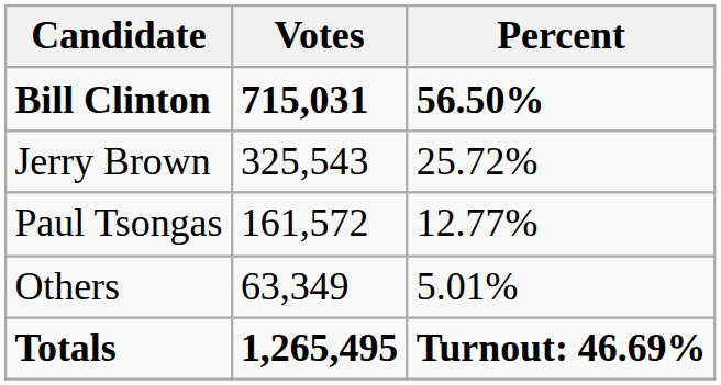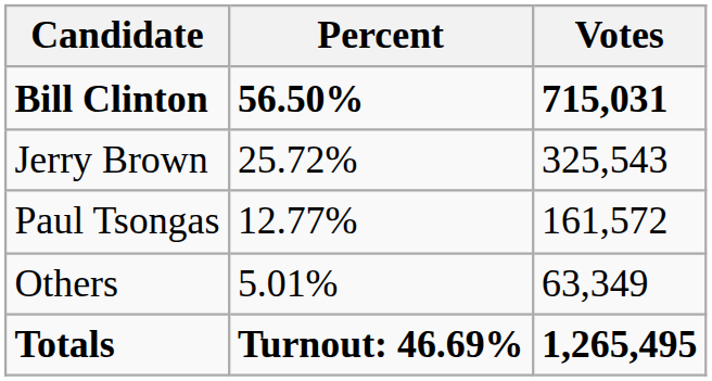 <table class="wikitable">
 <tr>
 <th>Candidate</th>
+<th>Percent</th>
 <th>Votes</th>
-<th>Percent</th>
 </tr>
 <tr>
 <td><strong>Bill Clinton</strong></td>
+<td><strong>56.50%</strong></td>
 <td><strong>715,031</strong></td>
-<td><strong>56.50%</strong></td>
 </tr>
 <tr>
 <td>Jerry Brown</td>
+<td>25.72%</td>
 <td>325,543</td>
-<td>25.72%</td>
 </tr>
 <tr>
 <td>Paul Tsongas</td>
+<td>12.77%</td>
 <td>161,572</td>
-<td>12.77%</td>
 </tr>
 <tr>
 <td>Others</td>
+<td>5.01%</td>
 <td>63,349</td>
-<td>5.01%</td>
 </tr>
 <tr>
 <td><strong>Totals</strong></td>
+<td><strong>Turnout: 46.69%</strong></td>
 <td><strong>1,265,495</strong></td>
-<td><strong>Turnout: 46.69%</strong></td>
 </tr>
 </table>
